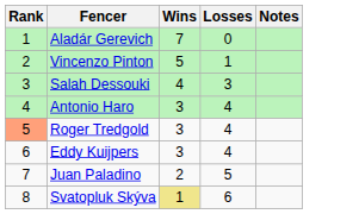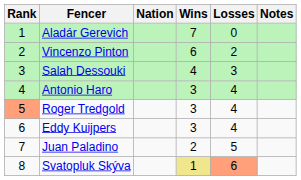 <table class="wikitable sortable" style="text-align: center;">
 <tr>
 <th>Rank</th>
 <th>Fencer</th>
+<th>Nation</th>
 <th>Wins</th>
 <th>Losses</th>
 <th>Notes</th>
 </tr>
 <tr style="background:#bbf3bb;">
 <td>1</td>
 <td align=left><a href='#'>Aladár Gerevich</a></td>
+<td align=left></td>
 <td>7</td>
 <td>0</td>
 <td></td>
 </tr>
 <tr style="background:#bbf3bb;">
 <td>2</td>
 <td align=left><a href='#'>Vincenzo Pinton</a></td>
-<td>5</td>
-<td>1</td>
+<td align=left></td>
+<td>6</td>
+<td>2</td>
 <td></td>
 </tr>
 <tr style="background:#bbf3bb;">
 <td>3</td>
 <td align=left><a href='#'>Salah Dessouki</a></td>
+<td align=left></td>
 <td>4</td>
 <td>3</td>
 <td></td>
 </tr>
 <tr style="background:#bbf3bb;">
 <td>4</td>
 <td align=left><a href='#'>Antonio Haro</a></td>
+<td align=left></td>
 <td>3</td>
 <td>4</td>
 <td></td>
 </tr>
 <tr>
 <td style="background: lightsalmon;">5</td>
 <td align=left><a href='#'>Roger Tredgold</a></td>
+<td align=left></td>
 <td>3</td>
 <td>4</td>
 <td></td>
 </tr>
 <tr>
 <td>6</td>
 <td align=left><a href='#'>Eddy Kuijpers</a></td>
+<td align=left></td>
 <td>3</td>
 <td>4</td>
 <td></td>
 </tr>
 <tr>
 <td>7</td>
 <td align=left><a href='#'>Juan Paladino</a></td>
+<td align=left></td>
 <td>2</td>
 <td>5</td>
 <td></td>
 </tr>
 <tr>
 <td>8</td>
 <td align=left><a href='#'>Svatopluk Skýva</a></td>
+<td align=left></td>
 <td style="background: khaki;">1</td>
-<td>6</td>
+<td style="background: lightsalmon;">6</td>
 <td></td>
 </tr>
 </table>
